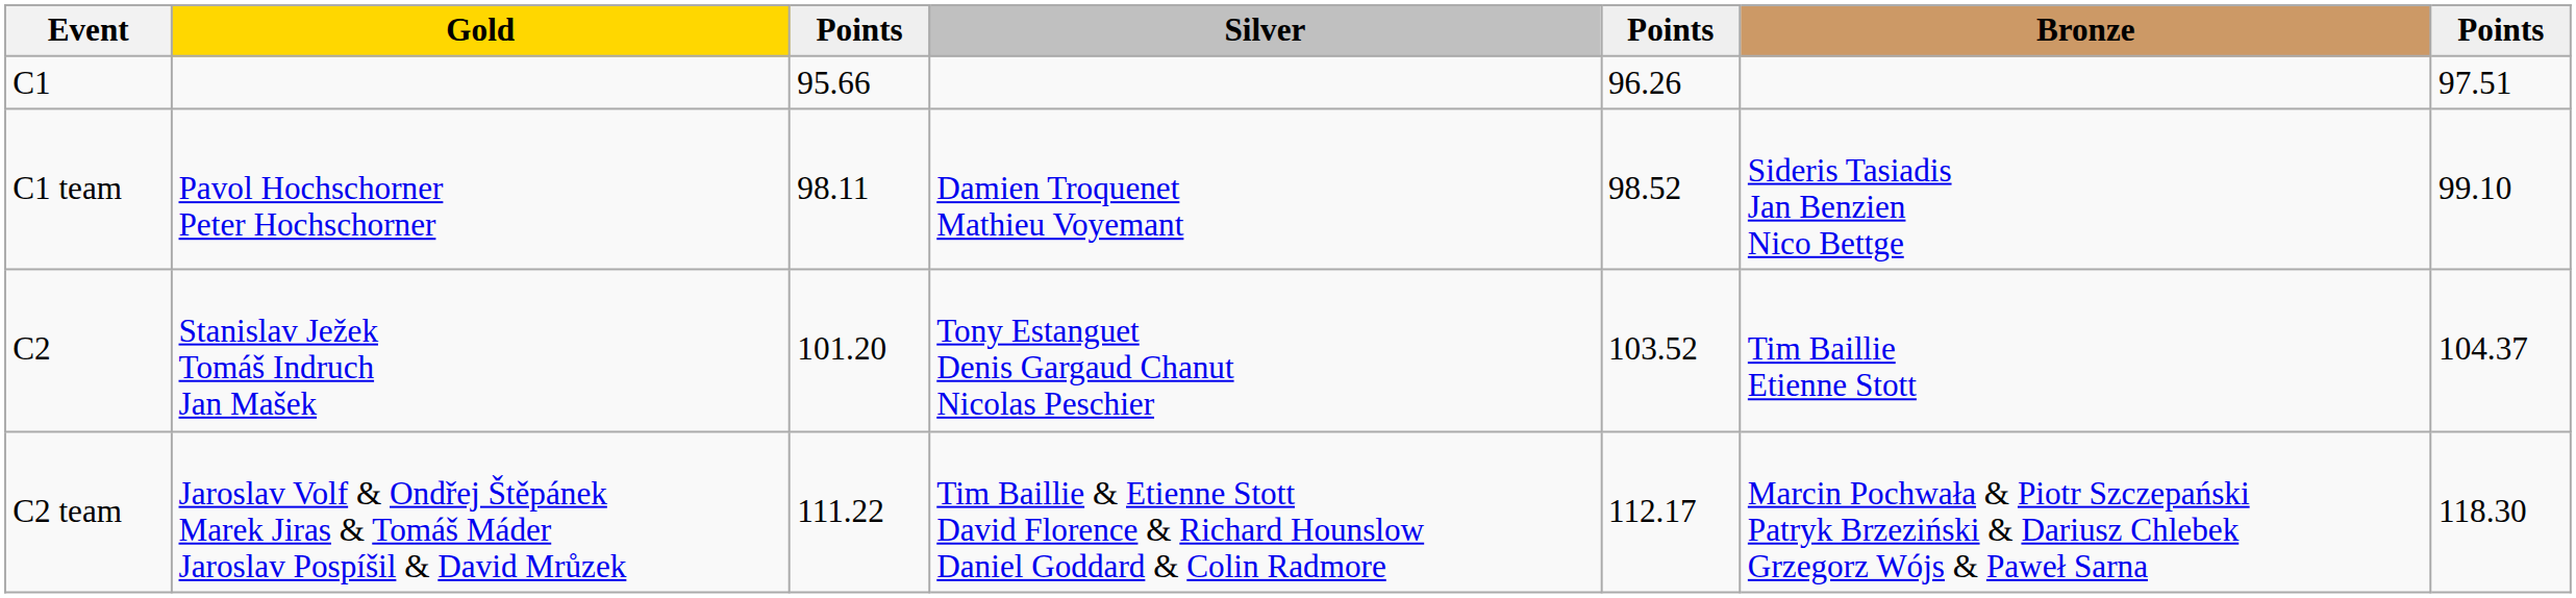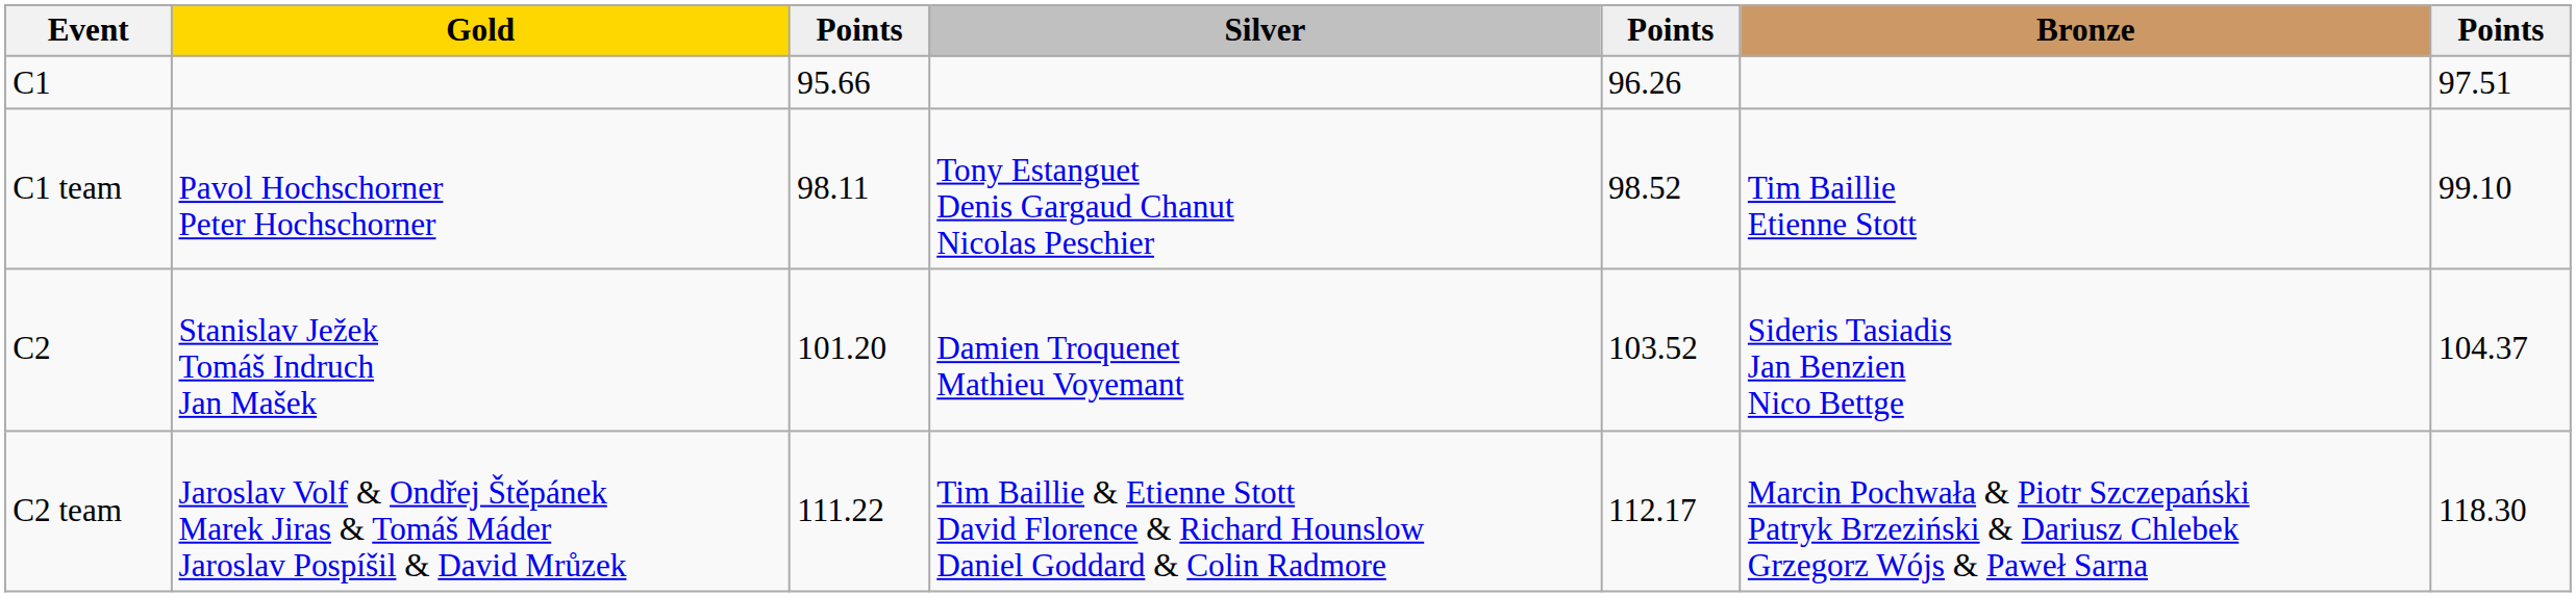 <table class="wikitable" width=100%>
 <tr>
 <th>Event</th>
 <td align=center bgcolor="gold"><strong>Gold</strong></td>
 <td align=center bgcolor="EFEFEF"><strong>Points</strong></td>
 <td align=center bgcolor="silver"><strong>Silver</strong></td>
 <td align=center bgcolor="EFEFEF"><strong>Points</strong></td>
 <td align=center bgcolor="CC9966"><strong>Bronze</strong></td>
 <td align=center bgcolor="EFEFEF"><strong>Points</strong></td>
 </tr>
 <tr>
 <td>C1</td>
 <td></td>
 <td>95.66</td>
 <td></td>
 <td>96.26</td>
 <td></td>
 <td>97.51</td>
 </tr>
 <tr>
 <td>C1 team</td>
 <td><br><a href='#'>Pavol Hochschorner</a><br><a href='#'>Peter Hochschorner</a></td>
 <td>98.11</td>
-<td><br><a href='#'>Damien Troquenet</a><br><a href='#'>Mathieu Voyemant</a></td>
+<td><br><a href='#'>Tony Estanguet</a><br><a href='#'>Denis Gargaud Chanut</a><br><a href='#'>Nicolas Peschier</a></td>
 <td>98.52</td>
-<td><br><a href='#'>Sideris Tasiadis</a><br><a href='#'>Jan Benzien</a><br><a href='#'>Nico Bettge</a></td>
+<td><br><a href='#'>Tim Baillie</a><br><a href='#'>Etienne Stott</a></td>
 <td>99.10</td>
 </tr>
 <tr>
 <td>C2</td>
 <td><br><a href='#'>Stanislav Ježek</a><br><a href='#'>Tomáš Indruch</a><br><a href='#'>Jan Mašek</a></td>
 <td>101.20</td>
-<td><br><a href='#'>Tony Estanguet</a><br><a href='#'>Denis Gargaud Chanut</a><br><a href='#'>Nicolas Peschier</a></td>
+<td><br><a href='#'>Damien Troquenet</a><br><a href='#'>Mathieu Voyemant</a></td>
 <td>103.52</td>
-<td><br><a href='#'>Tim Baillie</a><br><a href='#'>Etienne Stott</a></td>
+<td><br><a href='#'>Sideris Tasiadis</a><br><a href='#'>Jan Benzien</a><br><a href='#'>Nico Bettge</a></td>
 <td>104.37</td>
 </tr>
 <tr>
 <td>C2 team</td>
 <td><br><a href='#'>Jaroslav Volf</a> & <a href='#'>Ondřej Štěpánek</a><br><a href='#'>Marek Jiras</a> & <a href='#'>Tomáš Máder</a><br><a href='#'>Jaroslav Pospíšil</a> & <a href='#'>David Mrůzek</a></td>
 <td>111.22</td>
 <td><br><a href='#'>Tim Baillie</a> & <a href='#'>Etienne Stott</a><br><a href='#'>David Florence</a> & <a href='#'>Richard Hounslow</a><br><a href='#'>Daniel Goddard</a> & <a href='#'>Colin Radmore</a></td>
 <td>112.17</td>
 <td><br><a href='#'>Marcin Pochwała</a> & <a href='#'>Piotr Szczepański</a><br><a href='#'>Patryk Brzeziński</a> & <a href='#'>Dariusz Chlebek</a><br><a href='#'>Grzegorz Wójs</a> & <a href='#'>Paweł Sarna</a></td>
 <td>118.30</td>
 </tr>
 </table>
